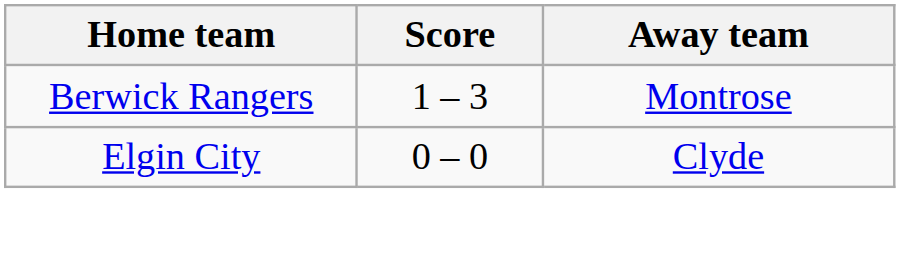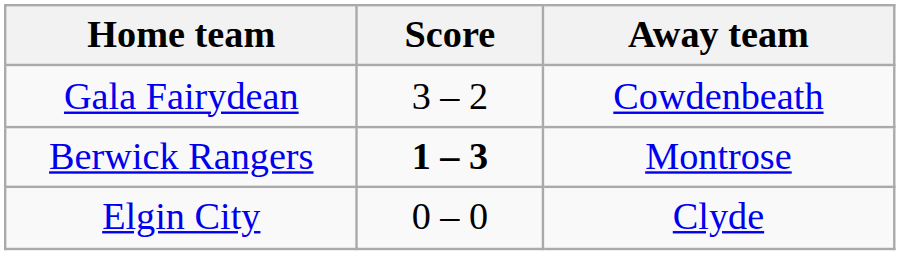 <table class="wikitable" style="text-align: center">
 <tr>
 <th width=140>Home team</th>
 <th width=70>Score</th>
 <th width=140>Away team</th>
 </tr>
 <tr>
+<td><a href='#'>Gala Fairydean</a></td>
+<td>3 – 2</td>
+<td><a href='#'>Cowdenbeath</a></td>
+</tr>
+<tr>
 <td><a href='#'>Berwick Rangers</a></td>
-<td>1 – 3</td>
+<td><strong>1 – 3</strong></td>
 <td><a href='#'>Montrose</a></td>
 </tr>
 <tr>
 <td><a href='#'>Elgin City</a></td>
 <td>0 – 0</td>
 <td><a href='#'>Clyde</a></td>
 </tr>
 </table>
